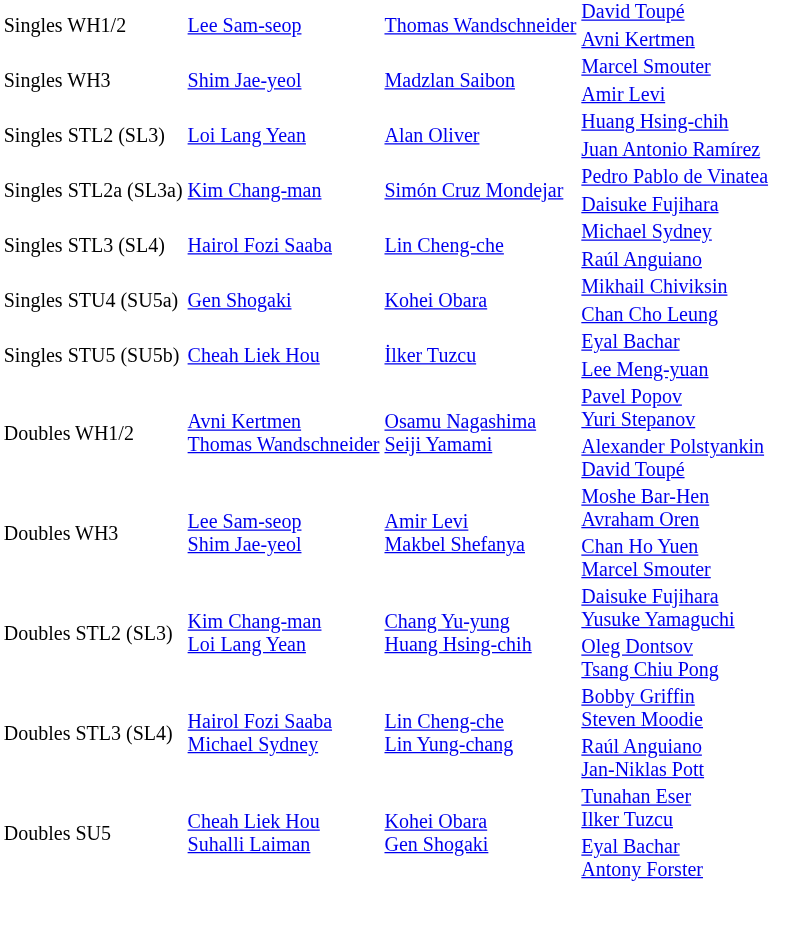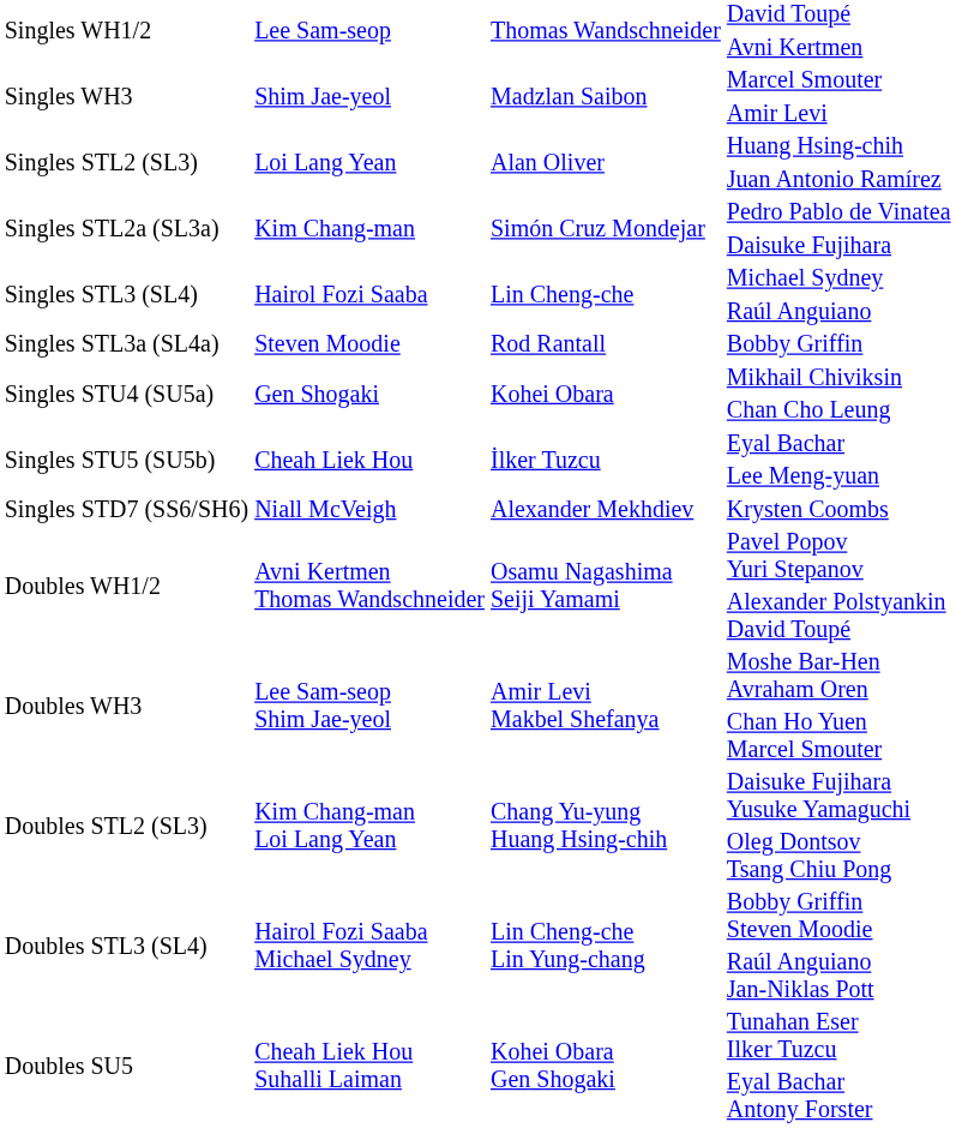 <table>
 <tr>
 <td rowspan=2>Singles WH1/2</td>
 <td rowspan=2> <a href='#'>Lee Sam-seop</a></td>
 <td rowspan=2> <a href='#'>Thomas Wandschneider</a></td>
 <td> <a href='#'>David Toupé</a></td>
 </tr>
 <tr>
 <td> <a href='#'>Avni Kertmen</a></td>
 </tr>
 <tr>
 <td rowspan=2>Singles WH3</td>
 <td rowspan=2> <a href='#'>Shim Jae-yeol</a></td>
 <td rowspan=2> <a href='#'>Madzlan Saibon</a></td>
 <td> <a href='#'>Marcel Smouter</a></td>
 </tr>
 <tr>
 <td> <a href='#'>Amir Levi</a></td>
 </tr>
 <tr>
 <td rowspan=2>Singles STL2 (SL3)</td>
 <td rowspan=2> <a href='#'>Loi Lang Yean</a></td>
 <td rowspan=2> <a href='#'>Alan Oliver</a></td>
 <td> <a href='#'>Huang Hsing-chih</a></td>
 </tr>
 <tr>
 <td> <a href='#'>Juan Antonio Ramírez</a></td>
 </tr>
 <tr>
 <td rowspan=2>Singles STL2a (SL3a)</td>
 <td rowspan=2> <a href='#'>Kim Chang-man</a></td>
 <td rowspan=2> <a href='#'>Simón Cruz Mondejar</a></td>
 <td> <a href='#'>Pedro Pablo de Vinatea</a></td>
 </tr>
 <tr>
 <td> <a href='#'>Daisuke Fujihara</a></td>
 </tr>
 <tr>
 <td rowspan=2>Singles STL3 (SL4)</td>
 <td rowspan=2> <a href='#'>Hairol Fozi Saaba</a></td>
 <td rowspan=2> <a href='#'>Lin Cheng-che</a></td>
 <td> <a href='#'>Michael Sydney</a></td>
 </tr>
 <tr>
 <td> <a href='#'>Raúl Anguiano</a></td>
 </tr>
 <tr>
+<td>Singles STL3a (SL4a)</td>
+<td> <a href='#'>Steven Moodie</a></td>
+<td> <a href='#'>Rod Rantall</a></td>
+<td> <a href='#'>Bobby Griffin</a></td>
+</tr>
+<tr>
 <td rowspan=2>Singles STU4 (SU5a)</td>
 <td rowspan=2> <a href='#'>Gen Shogaki</a></td>
 <td rowspan=2> <a href='#'>Kohei Obara</a></td>
 <td> <a href='#'>Mikhail Chiviksin</a></td>
 </tr>
 <tr>
 <td> <a href='#'>Chan Cho Leung</a></td>
 </tr>
 <tr>
 <td rowspan=2>Singles STU5 (SU5b)</td>
 <td rowspan=2> <a href='#'>Cheah Liek Hou</a></td>
 <td rowspan=2> <a href='#'>İlker Tuzcu</a></td>
 <td> <a href='#'>Eyal Bachar</a></td>
 </tr>
 <tr>
 <td> <a href='#'>Lee Meng-yuan</a></td>
+</tr>
+<tr>
+<td>Singles STD7 (SS6/SH6)</td>
+<td> <a href='#'>Niall McVeigh</a></td>
+<td> <a href='#'>Alexander Mekhdiev</a></td>
+<td> <a href='#'>Krysten Coombs</a></td>
 </tr>
 <tr>
 <td rowspan=2>Doubles WH1/2</td>
 <td rowspan=2> <a href='#'>Avni Kertmen</a><br> <a href='#'>Thomas Wandschneider</a></td>
 <td rowspan=2> <a href='#'>Osamu Nagashima</a><br> <a href='#'>Seiji Yamami</a></td>
 <td> <a href='#'>Pavel Popov</a><br> <a href='#'>Yuri Stepanov</a></td>
 </tr>
 <tr>
 <td> <a href='#'>Alexander Polstyankin</a><br> <a href='#'>David Toupé</a></td>
 </tr>
 <tr>
 <td rowspan=2>Doubles WH3</td>
 <td rowspan=2> <a href='#'>Lee Sam-seop</a><br> <a href='#'>Shim Jae-yeol</a></td>
 <td rowspan=2> <a href='#'>Amir Levi</a><br> <a href='#'>Makbel Shefanya</a></td>
 <td> <a href='#'>Moshe Bar-Hen</a><br> <a href='#'>Avraham Oren</a></td>
 </tr>
 <tr>
 <td> <a href='#'>Chan Ho Yuen</a><br> <a href='#'>Marcel Smouter</a></td>
 </tr>
 <tr>
 <td rowspan=2>Doubles STL2 (SL3)</td>
 <td rowspan=2> <a href='#'>Kim Chang-man</a><br> <a href='#'>Loi Lang Yean</a></td>
 <td rowspan=2> <a href='#'>Chang Yu-yung</a><br> <a href='#'>Huang Hsing-chih</a></td>
 <td> <a href='#'>Daisuke Fujihara</a><br> <a href='#'>Yusuke Yamaguchi</a></td>
 </tr>
 <tr>
 <td> <a href='#'>Oleg Dontsov</a><br> <a href='#'>Tsang Chiu Pong</a></td>
 </tr>
 <tr>
 <td rowspan=2>Doubles STL3 (SL4)</td>
 <td rowspan=2> <a href='#'>Hairol Fozi Saaba</a><br> <a href='#'>Michael Sydney</a></td>
 <td rowspan=2> <a href='#'>Lin Cheng-che</a><br> <a href='#'>Lin Yung-chang</a></td>
 <td> <a href='#'>Bobby Griffin</a><br> <a href='#'>Steven Moodie</a></td>
 </tr>
 <tr>
 <td> <a href='#'>Raúl Anguiano</a><br> <a href='#'>Jan-Niklas Pott</a></td>
 </tr>
 <tr>
 <td rowspan=2>Doubles SU5</td>
 <td rowspan=2> <a href='#'>Cheah Liek Hou</a><br> <a href='#'>Suhalli Laiman</a></td>
 <td rowspan=2> <a href='#'>Kohei Obara</a><br> <a href='#'>Gen Shogaki</a></td>
 <td> <a href='#'>Tunahan Eser</a><br> <a href='#'>Ilker Tuzcu</a></td>
 </tr>
 <tr>
 <td> <a href='#'>Eyal Bachar</a><br> <a href='#'>Antony Forster</a></td>
 </tr>
 </table>
